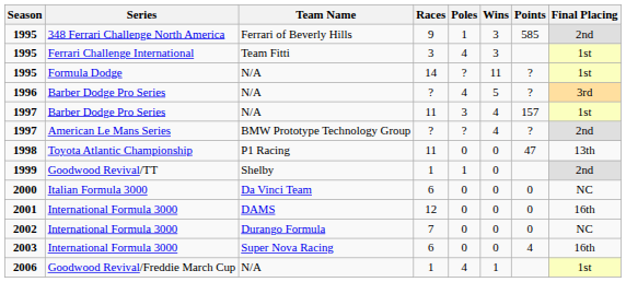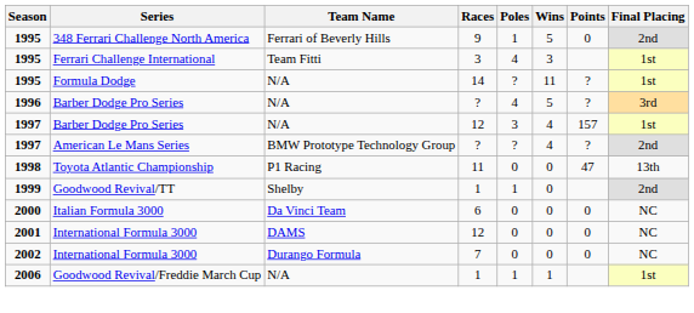 <table class="wikitable" style="font-size: 95%;">
 <tr>
 <th>Season</th>
 <th>Series</th>
 <th>Team Name</th>
 <th>Races</th>
 <th>Poles</th>
 <th>Wins</th>
 <th>Points</th>
 <th>Final Placing</th>
 </tr>
 <tr>
 <td align="center"><strong>1995</strong></td>
 <td><a href='#'>348 Ferrari Challenge North America</a></td>
 <td>Ferrari of Beverly Hills</td>
 <td align="center">9</td>
 <td align="center">1</td>
-<td align="center">3</td>
-<td align="center">585</td>
+<td align="center">5</td>
+<td align="center">0</td>
 <td align="center" style="background:#DFDFDF;">2nd</td>
 </tr>
 <tr>
 <td align="center"><strong>1995</strong></td>
 <td><a href='#'>Ferrari Challenge International</a></td>
 <td>Team Fitti</td>
 <td align="center">3</td>
 <td align="center">4</td>
 <td align="center">3</td>
 <td align="center"></td>
 <td align="center" style="background:#FBFFBF;">1st</td>
 </tr>
 <tr>
 <td align="center"><strong>1995</strong></td>
 <td><a href='#'>Formula Dodge</a></td>
 <td>N/A</td>
 <td align="center">14</td>
 <td align="center">?</td>
 <td align="center">11</td>
 <td align="center">?</td>
 <td align="center" style="background:#FBFFBF;">1st</td>
 </tr>
 <tr>
 <td align="center"><strong>1996</strong></td>
 <td><a href='#'>Barber Dodge Pro Series</a></td>
 <td>N/A</td>
 <td align="center">?</td>
 <td align="center">4</td>
 <td align="center">5</td>
 <td align="center">?</td>
 <td align="center" style="background:#FFDF9F;">3rd</td>
 </tr>
 <tr>
 <td align="center"><strong>1997</strong></td>
 <td><a href='#'>Barber Dodge Pro Series</a></td>
 <td>N/A</td>
-<td align="center">11</td>
+<td align="center">12</td>
 <td align="center">3</td>
 <td align="center">4</td>
 <td align="center">157</td>
 <td align="center" style="background:#FBFFBF;">1st</td>
 </tr>
 <tr>
 <td align="center"><strong>1997</strong></td>
 <td><a href='#'>American Le Mans Series</a></td>
 <td>BMW Prototype Technology Group</td>
 <td align="center">?</td>
 <td align="center">?</td>
 <td align="center">4</td>
 <td align="center">?</td>
 <td align="center" style="background:#DFDFDF;">2nd</td>
 </tr>
 <tr>
 <td align="center"><strong>1998</strong></td>
 <td><a href='#'>Toyota Atlantic Championship</a></td>
 <td>P1 Racing</td>
 <td align="center">11</td>
 <td align="center">0</td>
 <td align="center">0</td>
 <td align="center">47</td>
 <td align="center">13th</td>
 </tr>
 <tr>
 <td align="center"><strong>1999</strong></td>
 <td><a href='#'>Goodwood Revival</a>/TT</td>
 <td>Shelby</td>
 <td align="center">1</td>
 <td align="center">1</td>
 <td align="center">0</td>
 <td align="center"></td>
 <td align="center" style="background:#DFDFDF;">2nd</td>
 </tr>
 <tr>
 <td align="center"><strong>2000</strong></td>
 <td><a href='#'>Italian Formula 3000</a></td>
 <td><a href='#'>Da Vinci Team</a></td>
 <td align="center">6</td>
 <td align="center">0</td>
 <td align="center">0</td>
 <td align="center">0</td>
 <td align="center">NC</td>
 </tr>
 <tr>
 <td align="center"><strong>2001</strong></td>
 <td><a href='#'>International Formula 3000</a></td>
 <td><a href='#'>DAMS</a></td>
 <td align="center">12</td>
 <td align="center">0</td>
 <td align="center">0</td>
 <td align="center">0</td>
-<td align="center">16th</td>
+<td align="center">NC</td>
 </tr>
 <tr>
 <td align="center"><strong>2002</strong></td>
 <td><a href='#'>International Formula 3000</a></td>
 <td><a href='#'>Durango Formula</a></td>
 <td align="center">7</td>
 <td align="center">0</td>
 <td align="center">0</td>
 <td align="center">0</td>
 <td align="center">NC</td>
 </tr>
 <tr>
-<td align="center"><strong>2003</strong></td>
-<td><a href='#'>International Formula 3000</a></td>
-<td><a href='#'>Super Nova Racing</a></td>
-<td align="center">6</td>
-<td align="center">0</td>
-<td align="center">0</td>
-<td align="center">4</td>
-<td align="center">16th</td>
-</tr>
-<tr>
 <td align="center"><strong>2006</strong></td>
 <td><a href='#'>Goodwood Revival</a>/Freddie March Cup</td>
 <td>N/A</td>
 <td align="center">1</td>
-<td align="center">4</td>
+<td align="center">1</td>
 <td align="center">1</td>
 <td align="center"></td>
 <td align="center" style="background:#FBFFBF;">1st</td>
 </tr>
 </table>
